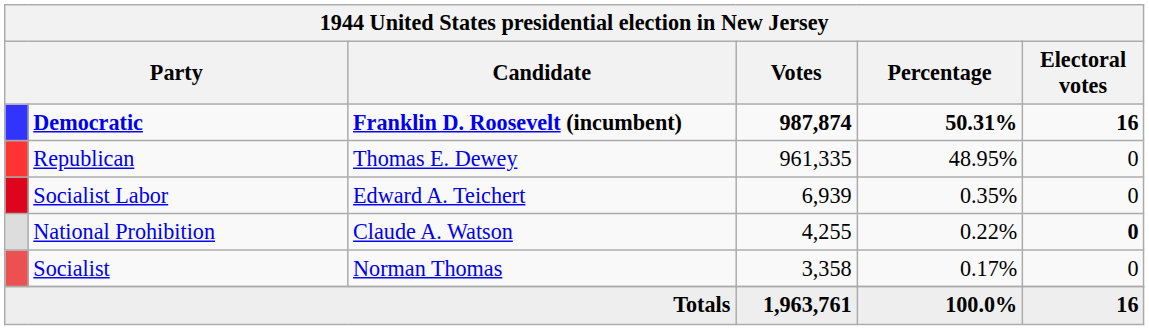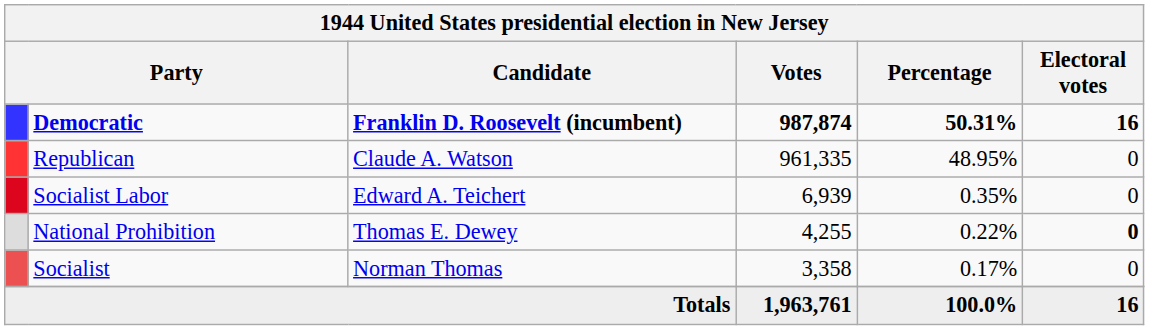 <table class="wikitable" style="font-size: 95%;">
 <tr>
 <th colspan="6">1944 United States presidential election in New Jersey</th>
 </tr>
 <tr>
 <th colspan="2" style="width: 15em">Party</th>
 <th style="width: 17em">Candidate</th>
 <th style="width: 5em">Votes</th>
 <th style="width: 7em">Percentage</th>
 <th style="width: 5em">Electoral votes</th>
 </tr>
 <tr>
 <th style="background-color:#3333FF; width: 3px"></th>
 <td style="width: 130px"><strong><a href='#'>Democratic</a></strong></td>
 <td><strong><a href='#'>Franklin D. Roosevelt</a> (incumbent)</strong></td>
 <td align="right"><strong>987,874</strong></td>
 <td align="right"><strong>50.31%</strong></td>
 <td align="right"><strong>16</strong></td>
 </tr>
 <tr>
 <th style="background-color:#FF3333; width: 3px"></th>
 <td style="width: 130px"><a href='#'>Republican</a></td>
-<td><a href='#'>Thomas E. Dewey</a></td>
+<td><a href='#'>Claude A. Watson</a></td>
 <td align="right">961,335</td>
 <td align="right">48.95%</td>
 <td align="right">0</td>
 </tr>
 <tr>
 <th style="background-color:#DD051D; width: 3px"></th>
 <td style="width: 130px"><a href='#'>Socialist Labor</a></td>
 <td><a href='#'>Edward A. Teichert</a></td>
 <td align="right">6,939</td>
 <td align="right">0.35%</td>
 <td align="right">0</td>
 </tr>
 <tr>
 <th style="background-color:#DDDDDD; width: 3px"></th>
 <td style="width: 130px"><a href='#'>National Prohibition</a></td>
-<td><a href='#'>Claude A. Watson</a></td>
+<td><a href='#'>Thomas E. Dewey</a></td>
 <td align="right">4,255</td>
 <td align="right">0.22%</td>
 <td align="right"><strong>0</strong></td>
 </tr>
 <tr>
 <th style="background-color:#EC5050; width: 3px"></th>
 <td style="width: 130px"><a href='#'>Socialist</a></td>
 <td><a href='#'>Norman Thomas</a></td>
 <td align="right">3,358</td>
 <td align="right">0.17%</td>
 <td align="right">0</td>
 </tr>
 <tr>
 </tr>
 <tr style="background:#eee; text-align:right;">
 <td colspan="3"><strong>Totals</strong></td>
 <td><strong>1,963,761</strong></td>
 <td><strong>100.0%</strong></td>
 <td><strong>16</strong></td>
 </tr>
 </table>
